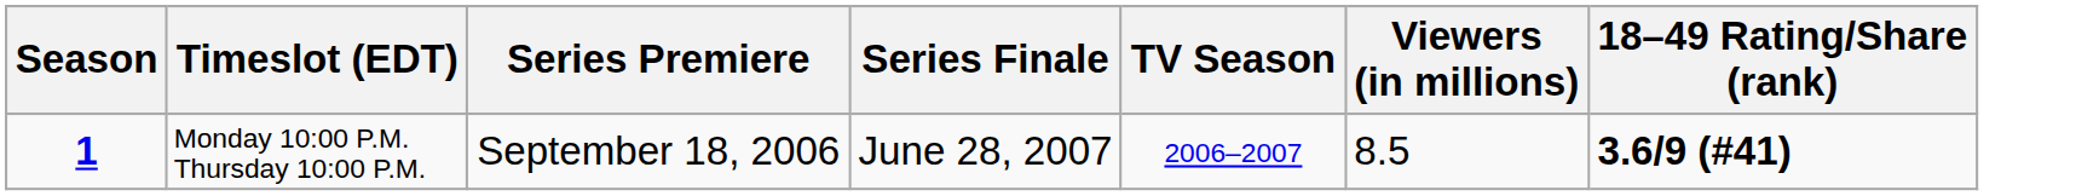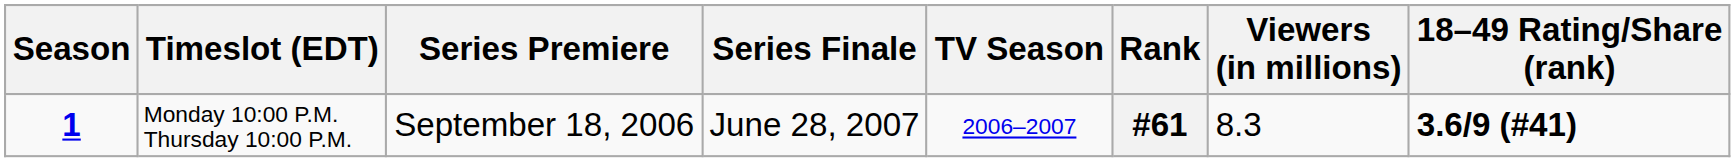 <table class="wikitable">
 <tr>
 <th>Season</th>
 <th>Timeslot (EDT)</th>
 <th>Series Premiere</th>
 <th>Series Finale</th>
 <th>TV Season</th>
+<th>Rank</th>
 <th>Viewers<br>(in millions)</th>
 <th>18–49 Rating/Share<br>(rank)</th>
 </tr>
 <tr style="background-color:#F9F9F9">
 <th style="background:#f9f9f9;text-align:center;"><a href='#'>1</a></th>
 <th style="background:#f9f9f9;font-size:11px;font-weight:normal;text-align:left;line-height:110%;">Monday 10:00 P.M. <br>Thursday 10:00 P.M. </th>
 <td>September 18, 2006</td>
 <td>June 28, 2007</td>
 <td style="font-size:11px;text-align:center;"><a href='#'>2006–2007</a></td>
-<td>8.5</td>
+<th style="text-align:center">#61</th>
+<td>8.3</td>
 <td><strong>3.6/9 (#41)</strong></td>
 </tr>
 </table>
